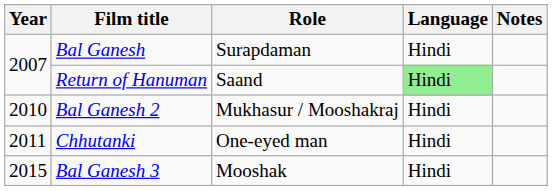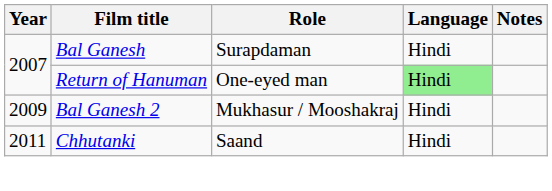 <table class="wikitable">
 <tr>
 <th>Year</th>
 <th>Film title</th>
 <th>Role</th>
 <th>Language</th>
 <th>Notes</th>
 </tr>
 <tr>
 <td rowspan="2">2007</td>
 <td><em><a href='#'>Bal Ganesh</a></em></td>
 <td>Surapdaman</td>
 <td>Hindi</td>
 <td></td>
 </tr>
 <tr>
 <td><em><a href='#'>Return of Hanuman</a></em></td>
-<td>Saand</td>
+<td>One-eyed man</td>
 <td style="background: lightgreen;">Hindi</td>
 <td></td>
 </tr>
 <tr>
-<td>2010</td>
+<td>2009</td>
 <td><em><a href='#'>Bal Ganesh 2</a></em></td>
 <td>Mukhasur / Mooshakraj</td>
 <td>Hindi</td>
 <td></td>
 </tr>
 <tr>
 <td>2011</td>
 <td><em><a href='#'>Chhutanki</a></em></td>
-<td>One-eyed man</td>
-<td>Hindi</td>
-<td></td>
-</tr>
-<tr>
-<td>2015</td>
-<td><em><a href='#'>Bal Ganesh 3</a></em></td>
-<td>Mooshak</td>
+<td>Saand</td>
 <td>Hindi</td>
 <td></td>
 </tr>
 </table>
